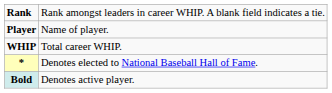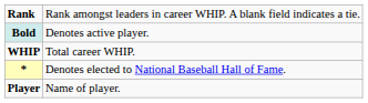 <table class="wikitable">
 <tr>
 <td><strong>Rank</strong></td>
 <td>Rank amongst leaders in career WHIP.  A blank field indicates a tie.</td>
 </tr>
 <tr>
-<td><strong>Player</strong></td>
-<td>Name of player.</td>
+<th scope="row" style="background:#cfecec;"><strong>Bold</strong></th>
+<td>Denotes active player.<br></td>
 </tr>
 <tr>
 <td><strong>WHIP</strong></td>
 <td>Total career WHIP.</td>
 </tr>
 <tr>
 <th scope="row" style="background-color:#ffffbb">*</th>
 <td>Denotes elected to <a href='#'>National Baseball Hall of Fame</a>. <br></td>
 </tr>
 <tr>
-<th scope="row" style="background:#cfecec;"><strong>Bold</strong></th>
-<td>Denotes active player.<br></td>
+<td><strong>Player</strong></td>
+<td>Name of player.</td>
 </tr>
 </table>
